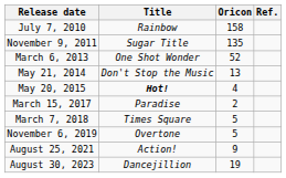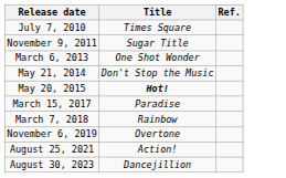 <table class="wikitable plainrowheaders" style="text-align: center">
 <tr>
 <th>Release date</th>
 <th>Title</th>
-<th>Oricon</th>
 <th>Ref.</th>
 </tr>
 <tr>
 <td>July 7, 2010</td>
-<td><em>Rainbow</em></td>
-<td>158</td>
+<td><em>Times Square</em></td>
 <td></td>
 </tr>
 <tr>
 <td>November 9, 2011</td>
 <td><em>Sugar Title</em></td>
-<td>135</td>
 <td></td>
 </tr>
 <tr>
 <td>March 6, 2013</td>
 <td><em>One Shot Wonder</em></td>
-<td>52</td>
 <td></td>
 </tr>
 <tr>
 <td>May 21, 2014</td>
 <td><em>Don't Stop the Music</em></td>
-<td>13</td>
 <td></td>
 </tr>
 <tr>
 <td>May 20, 2015</td>
 <td><strong><em>Hot!</em></strong></td>
-<td>4</td>
 <td></td>
 </tr>
 <tr>
 <td>March 15, 2017</td>
 <td><em>Paradise</em></td>
-<td>2</td>
 <td></td>
 </tr>
 <tr>
 <td>March 7, 2018</td>
-<td><em>Times Square</em></td>
-<td>5</td>
+<td><em>Rainbow</em></td>
 <td></td>
 </tr>
 <tr>
 <td>November 6, 2019</td>
 <td><em>Overtone</em></td>
-<td>5</td>
 <td></td>
 </tr>
 <tr>
 <td>August 25, 2021</td>
 <td><em>Action!</em></td>
-<td>9</td>
 <td></td>
 </tr>
 <tr>
 <td>August 30, 2023</td>
 <td><em>Dancejillion</em></td>
-<td>19</td>
 <td></td>
 </tr>
 </table>
